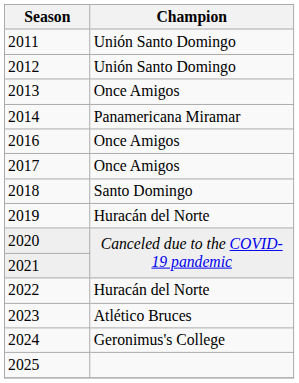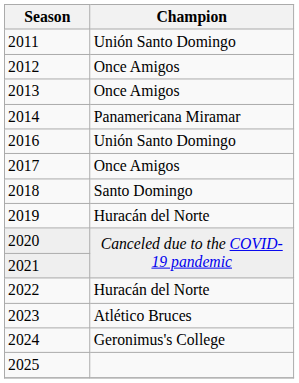 <table class="wikitable sortable">
 <tr>
 <th width=80px>Season</th>
 <th width=200px>Champion</th>
 </tr>
 <tr>
 <td>2011</td>
 <td>Unión Santo Domingo</td>
 </tr>
 <tr>
 <td>2012</td>
-<td>Unión Santo Domingo</td>
+<td>Once Amigos</td>
 </tr>
 <tr>
 <td>2013</td>
 <td>Once Amigos</td>
 </tr>
 <tr>
 <td>2014</td>
 <td>Panamericana Miramar</td>
 </tr>
 <tr>
 <td>2016</td>
-<td>Once Amigos</td>
+<td>Unión Santo Domingo</td>
 </tr>
 <tr>
 <td>2017</td>
 <td>Once Amigos</td>
 </tr>
 <tr>
 <td>2018</td>
 <td>Santo Domingo</td>
 </tr>
 <tr>
 <td>2019</td>
 <td>Huracán del Norte</td>
 </tr>
 <tr bgcolor=#efefef>
 <td>2020</td>
 <td rowspan=2 colspan="1" align=center><em>Canceled due to the <a href='#'>COVID-19 pandemic</a></em></td>
 </tr>
 <tr bgcolor=#efefef>
 <td>2021</td>
 </tr>
 <tr>
 <td>2022</td>
 <td>Huracán del Norte</td>
 </tr>
 <tr>
 <td>2023</td>
 <td>Atlético Bruces</td>
 </tr>
 <tr>
 <td>2024</td>
 <td>Geronimus's College</td>
 </tr>
 <tr>
 <td>2025</td>
 <td></td>
 </tr>
 <tr>
 </tr>
 </table>
